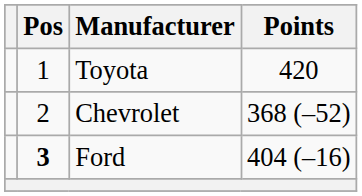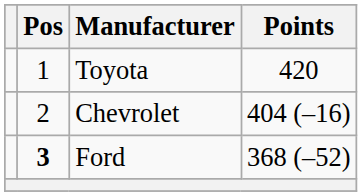 <table class="wikitable" style="font-size: 95%;">
 <tr>
 <th></th>
 <th>Pos</th>
 <th>Manufacturer</th>
 <th>Points</th>
 </tr>
 <tr>
 <td align="left"></td>
 <td style="text-align:center;">1</td>
 <td>Toyota</td>
 <td style="text-align:center;">420</td>
 </tr>
 <tr>
 <td align="left"></td>
 <td style="text-align:center;">2</td>
 <td>Chevrolet</td>
-<td style="text-align:center;">368 (–52)</td>
+<td style="text-align:center;">404 (–16)</td>
 </tr>
 <tr>
 <td align="left"></td>
 <td style="text-align:center;"><strong>3</strong></td>
 <td>Ford</td>
-<td style="text-align:center;">404 (–16)</td>
+<td style="text-align:center;">368 (–52)</td>
 </tr>
 <tr>
 <th colspan="8"></th>
 </tr>
 </table>
